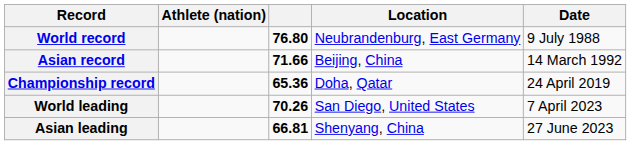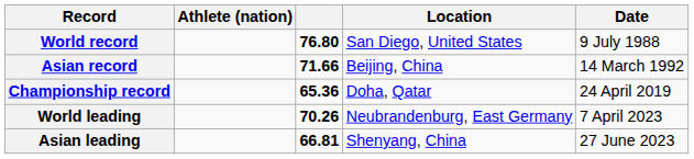 <table class="wikitable">
 <tr>
 <th scope="col">Record</th>
 <th scope="col">Athlete (nation)</th>
 <th scope="col"></th>
 <th scope="col">Location</th>
 <th scope="col">Date</th>
 </tr>
 <tr>
 <th scope="row"><a href='#'>World record</a></th>
 <td></td>
 <td align="center"><strong>76.80</strong></td>
-<td><a href='#'>Neubrandenburg</a>, <a href='#'>East Germany</a></td>
+<td><a href='#'>San Diego</a>, <a href='#'>United States</a></td>
 <td>9 July 1988</td>
 </tr>
 <tr>
 <th scope="row"><a href='#'>Asian record</a></th>
 <td></td>
 <td align="center"><strong>71.66</strong></td>
 <td><a href='#'>Beijing</a>, <a href='#'>China</a></td>
 <td>14 March 1992</td>
 </tr>
 <tr>
 <th scope="row"><a href='#'>Championship record</a></th>
 <td></td>
 <td align="center"><strong>65.36</strong></td>
 <td><a href='#'>Doha</a>, <a href='#'>Qatar</a></td>
 <td>24 April 2019</td>
 </tr>
 <tr>
 <th scope="row">World leading</th>
 <td></td>
 <td align="center"><strong>70.26</strong></td>
-<td><a href='#'>San Diego</a>, <a href='#'>United States</a></td>
+<td><a href='#'>Neubrandenburg</a>, <a href='#'>East Germany</a></td>
 <td>7 April 2023</td>
 </tr>
 <tr>
 <th scope="row">Asian leading</th>
 <td></td>
 <td align="center"><strong>66.81</strong></td>
 <td><a href='#'>Shenyang</a>, <a href='#'>China</a></td>
 <td>27 June 2023</td>
 </tr>
 </table>
